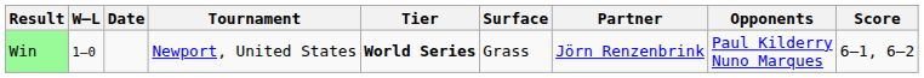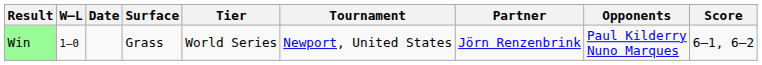 <table class="sortable wikitable">
 <tr>
 <th>Result</th>
 <th class="unsortable">W–L</th>
 <th>Date</th>
+<th>Surface</th>
+<th>Tier</th>
 <th>Tournament</th>
-<th>Tier</th>
-<th>Surface</th>
 <th>Partner</th>
 <th>Opponents</th>
 <th class="unsortable">Score</th>
 </tr>
 <tr>
 <td style="background:#98fb98;">Win</td>
 <td><small>1–0</small></td>
 <td><a href='#'></a></td>
+<td>Grass</td>
+<td>World Series</td>
 <td><a href='#'>Newport</a>, United States</td>
-<td><strong>World Series</strong></td>
-<td>Grass</td>
 <td> <a href='#'>Jörn Renzenbrink</a></td>
 <td> <a href='#'>Paul Kilderry</a> <br>  <a href='#'>Nuno Marques</a></td>
 <td>6–1, 6–2</td>
 </tr>
 </table>
